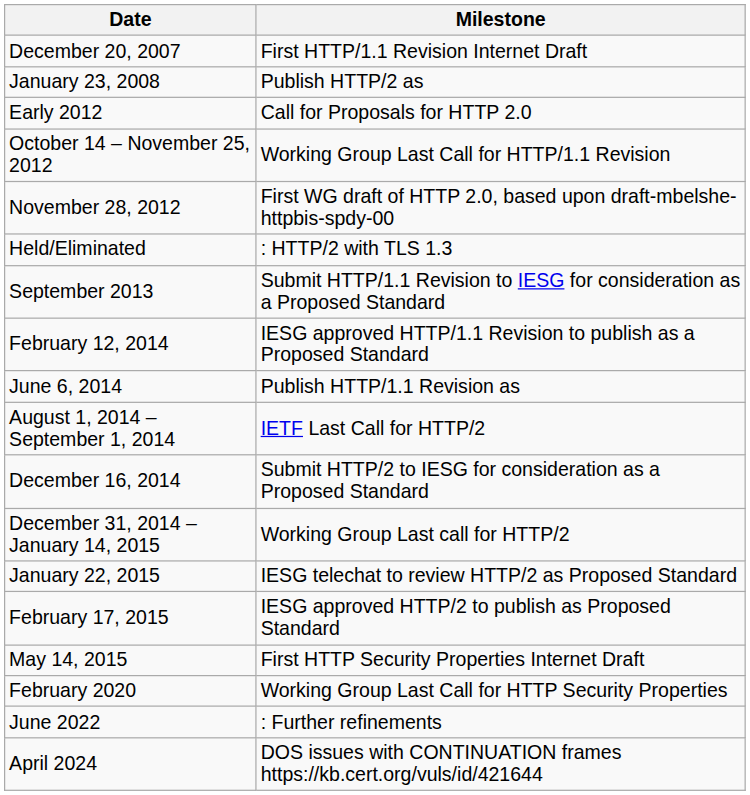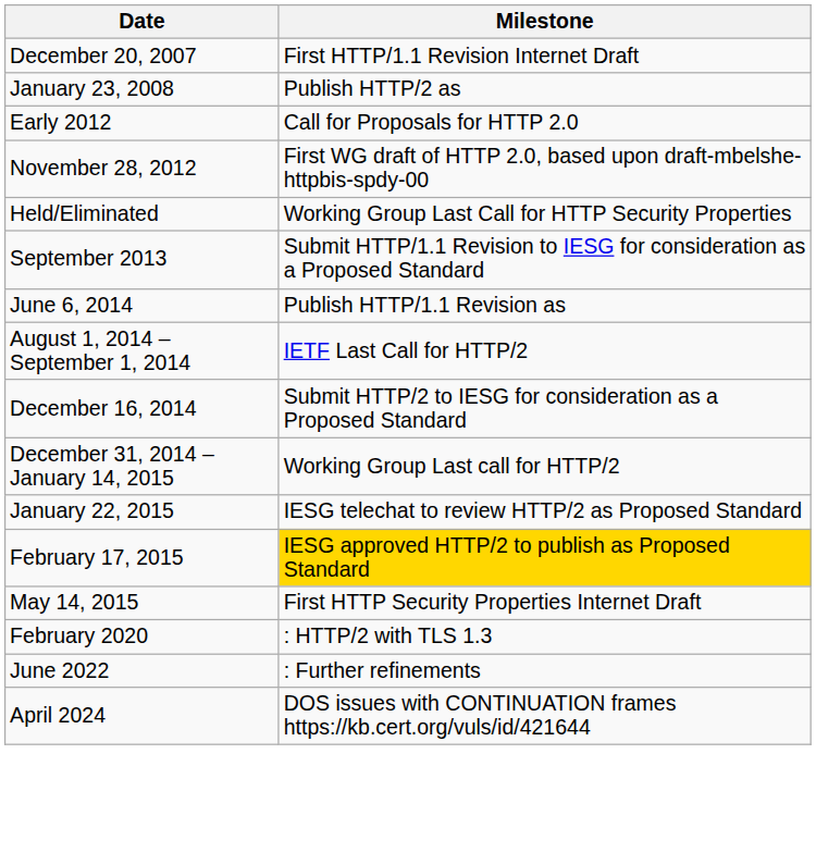 <table class="wikitable">
 <tr>
 <th>Date</th>
 <th>Milestone</th>
 </tr>
 <tr>
 <td>December 20, 2007</td>
 <td>First HTTP/1.1 Revision Internet Draft</td>
 </tr>
 <tr>
 <td>January 23, 2008</td>
 <td>Publish HTTP/2 as </td>
 </tr>
 <tr>
 <td>Early 2012</td>
 <td>Call for Proposals for HTTP 2.0</td>
 </tr>
 <tr>
-<td>October 14 – November 25, 2012</td>
-<td>Working Group Last Call for HTTP/1.1 Revision</td>
-</tr>
-<tr>
 <td>November 28, 2012</td>
 <td>First WG draft of HTTP 2.0, based upon draft-mbelshe-httpbis-spdy-00</td>
 </tr>
 <tr>
 <td>Held/Eliminated</td>
-<td>: HTTP/2 with TLS 1.3</td>
+<td>Working Group Last Call for HTTP Security Properties</td>
 </tr>
 <tr>
 <td>September 2013</td>
 <td>Submit HTTP/1.1 Revision to <a href='#'>IESG</a> for consideration as a Proposed Standard</td>
-</tr>
-<tr>
-<td>February 12, 2014</td>
-<td>IESG approved HTTP/1.1 Revision to publish as a Proposed Standard</td>
 </tr>
 <tr>
 <td>June 6, 2014</td>
 <td>Publish HTTP/1.1 Revision as </td>
 </tr>
 <tr>
 <td>August 1, 2014 – September 1, 2014</td>
 <td><a href='#'>IETF</a> Last Call for HTTP/2</td>
 </tr>
 <tr>
 <td>December 16, 2014</td>
 <td>Submit HTTP/2 to IESG for consideration as a Proposed Standard</td>
 </tr>
 <tr>
 <td>December 31, 2014 – January 14, 2015</td>
 <td>Working Group Last call for HTTP/2</td>
 </tr>
 <tr>
 <td>January 22, 2015</td>
 <td>IESG telechat to review HTTP/2 as Proposed Standard</td>
 </tr>
 <tr>
 <td>February 17, 2015</td>
-<td>IESG approved HTTP/2 to publish as Proposed Standard</td>
+<td style="background: gold;">IESG approved HTTP/2 to publish as Proposed Standard</td>
 </tr>
 <tr>
 <td>May 14, 2015</td>
 <td>First HTTP Security Properties Internet Draft</td>
 </tr>
 <tr>
 <td>February 2020</td>
-<td>Working Group Last Call for HTTP Security Properties</td>
+<td>: HTTP/2 with TLS 1.3</td>
 </tr>
 <tr>
 <td>June 2022</td>
 <td>: Further refinements</td>
 </tr>
 <tr>
 <td>April 2024</td>
 <td>DOS issues with CONTINUATION frames https://kb.cert.org/vuls/id/421644</td>
 </tr>
 </table>
